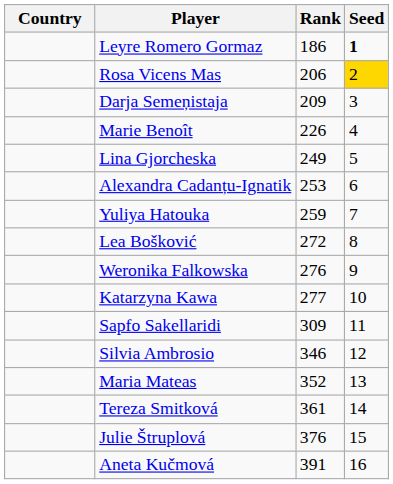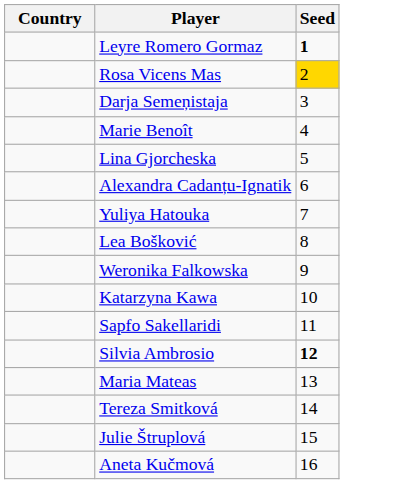 <table class="wikitable">
 <tr>
 <th width="75">Country</th>
 <th width="175">Player</th>
-<th>Rank</th>
 <th>Seed</th>
 </tr>
 <tr>
 <td></td>
 <td><a href='#'>Leyre Romero Gormaz</a></td>
-<td>186</td>
 <td><strong>1</strong></td>
 </tr>
 <tr>
 <td></td>
 <td><a href='#'>Rosa Vicens Mas</a></td>
-<td>206</td>
 <td style="background: gold;">2</td>
 </tr>
 <tr>
 <td></td>
 <td><a href='#'>Darja Semeņistaja</a></td>
-<td>209</td>
 <td>3</td>
 </tr>
 <tr>
 <td></td>
 <td><a href='#'>Marie Benoît</a></td>
-<td>226</td>
 <td>4</td>
 </tr>
 <tr>
 <td></td>
 <td><a href='#'>Lina Gjorcheska</a></td>
-<td>249</td>
 <td>5</td>
 </tr>
 <tr>
 <td></td>
 <td><a href='#'>Alexandra Cadanțu-Ignatik</a></td>
-<td>253</td>
 <td>6</td>
 </tr>
 <tr>
 <td></td>
 <td><a href='#'>Yuliya Hatouka</a></td>
-<td>259</td>
 <td>7</td>
 </tr>
 <tr>
 <td></td>
 <td><a href='#'>Lea Bošković</a></td>
-<td>272</td>
 <td>8</td>
 </tr>
 <tr>
 <td></td>
 <td><a href='#'>Weronika Falkowska</a></td>
-<td>276</td>
 <td>9</td>
 </tr>
 <tr>
 <td></td>
 <td><a href='#'>Katarzyna Kawa</a></td>
-<td>277</td>
 <td>10</td>
 </tr>
 <tr>
 <td></td>
 <td><a href='#'>Sapfo Sakellaridi</a></td>
-<td>309</td>
 <td>11</td>
 </tr>
 <tr>
 <td></td>
 <td><a href='#'>Silvia Ambrosio</a></td>
-<td>346</td>
-<td>12</td>
+<td><strong>12</strong></td>
 </tr>
 <tr>
 <td></td>
 <td><a href='#'>Maria Mateas</a></td>
-<td>352</td>
 <td>13</td>
 </tr>
 <tr>
 <td></td>
 <td><a href='#'>Tereza Smitková</a></td>
-<td>361</td>
 <td>14</td>
 </tr>
 <tr>
 <td></td>
 <td><a href='#'>Julie Štruplová</a></td>
-<td>376</td>
 <td>15</td>
 </tr>
 <tr>
 <td></td>
 <td><a href='#'>Aneta Kučmová</a></td>
-<td>391</td>
 <td>16</td>
 </tr>
 </table>
